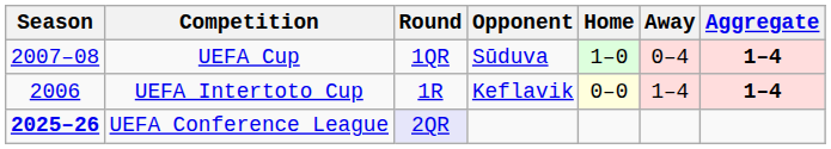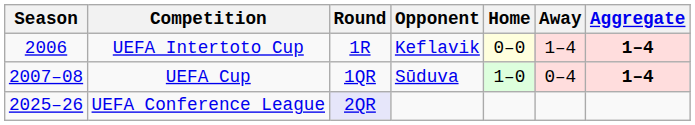 <table class="wikitable" style="font-size:100%; text-align: center;">
 <tr>
 <th>Season</th>
 <th>Competition</th>
 <th>Round</th>
 <th>Opponent</th>
 <th>Home</th>
 <th>Away</th>
 <th><a href='#'>Aggregate</a></th>
 </tr>
 <tr>
+<td><a href='#'>2006</a></td>
+<td><a href='#'>UEFA Intertoto Cup</a></td>
+<td><a href='#'>1R</a></td>
+<td align="left"> <a href='#'>Keflavik</a></td>
+<td bgcolor="#ffffdd" style="text-align:center;">0–0</td>
+<td bgcolor="#ffdddd" style="text-align:center;">1–4</td>
+<td bgcolor="#ffdddd" style="text-align:center;"><strong>1–4</strong></td>
+</tr>
+<tr>
 <td><a href='#'>2007–08</a></td>
 <td><a href='#'>UEFA Cup</a></td>
 <td><a href='#'>1QR</a></td>
 <td align="left"> <a href='#'>Sūduva</a></td>
 <td bgcolor="#ddffdd" style="text-align:center;">1–0</td>
 <td bgcolor="#ffdddd" style="text-align:center;">0–4</td>
 <td bgcolor="#ffdddd" style="text-align:center;"><strong>1–4</strong></td>
 </tr>
 <tr>
-<td><a href='#'>2006</a></td>
-<td><a href='#'>UEFA Intertoto Cup</a></td>
-<td><a href='#'>1R</a></td>
-<td align="left"> <a href='#'>Keflavik</a></td>
-<td bgcolor="#ffffdd" style="text-align:center;">0–0</td>
-<td bgcolor="#ffdddd" style="text-align:center;">1–4</td>
-<td bgcolor="#ffdddd" style="text-align:center;"><strong>1–4</strong></td>
-</tr>
-<tr>
-<td><strong><a href='#'>2025–26</a></strong></td>
+<td><a href='#'>2025–26</a></td>
 <td><a href='#'>UEFA Conference League</a></td>
 <td style="background: lavender;"><a href='#'>2QR</a></td>
 <td align="left"></td>
 <td style="text-align:center;"></td>
 <td style="text-align:center;"></td>
 <td style="text-align:center;"></td>
 </tr>
 </table>
